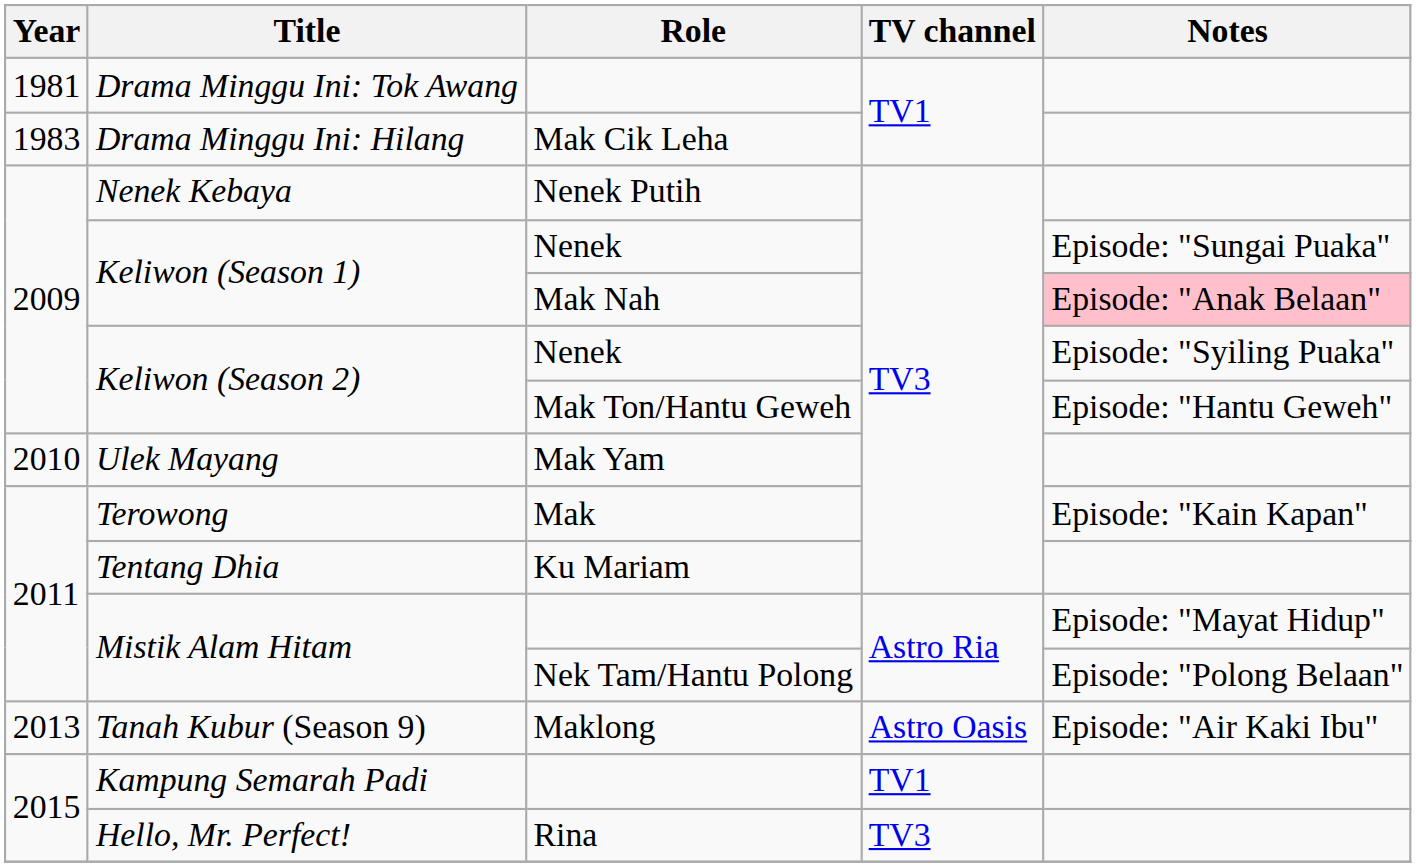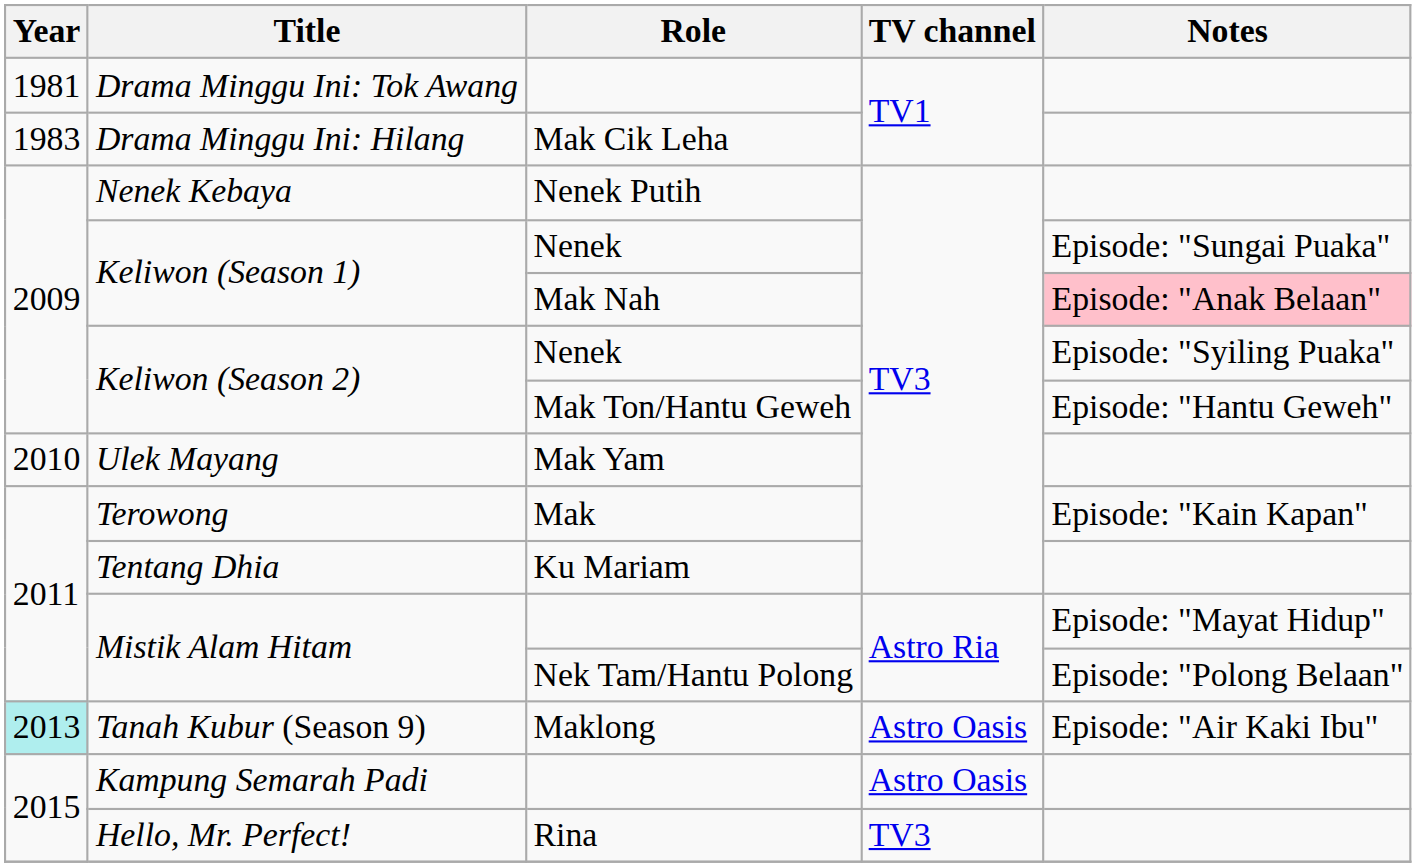 <table class="wikitable">
 <tr>
 <th>Year</th>
 <th>Title</th>
 <th>Role</th>
 <th>TV channel</th>
 <th>Notes</th>
 </tr>
 <tr>
 <td>1981</td>
 <td><em>Drama Minggu Ini: Tok Awang</em></td>
 <td></td>
 <td rowspan="2"><a href='#'>TV1</a></td>
 <td></td>
 </tr>
 <tr>
 <td>1983</td>
 <td><em>Drama Minggu Ini: Hilang</em></td>
 <td>Mak Cik Leha</td>
 <td></td>
 </tr>
 <tr>
 <td rowspan="5">2009</td>
 <td><em>Nenek Kebaya</em></td>
 <td>Nenek Putih</td>
 <td rowspan="8"><a href='#'>TV3</a></td>
 <td></td>
 </tr>
 <tr>
 <td rowspan="2"><em>Keliwon (Season 1)</em></td>
 <td>Nenek</td>
 <td>Episode: "Sungai Puaka"</td>
 </tr>
 <tr>
 <td>Mak Nah</td>
 <td style="background: pink;">Episode: "Anak Belaan"</td>
 </tr>
 <tr>
 <td rowspan="2"><em>Keliwon (Season 2)</em></td>
 <td>Nenek</td>
 <td>Episode: "Syiling Puaka"</td>
 </tr>
 <tr>
 <td>Mak Ton/Hantu Geweh</td>
 <td>Episode: "Hantu Geweh"</td>
 </tr>
 <tr>
 <td>2010</td>
 <td><em>Ulek Mayang</em></td>
 <td>Mak Yam</td>
 <td></td>
 </tr>
 <tr>
 <td rowspan="4">2011</td>
 <td><em>Terowong</em></td>
 <td>Mak</td>
 <td>Episode: "Kain Kapan"</td>
 </tr>
 <tr>
 <td><em>Tentang Dhia</em></td>
 <td>Ku Mariam</td>
 <td></td>
 </tr>
 <tr>
 <td rowspan="2"><em>Mistik Alam Hitam</em></td>
 <td></td>
 <td rowspan="2"><a href='#'>Astro Ria</a></td>
 <td>Episode: "Mayat Hidup"</td>
 </tr>
 <tr>
 <td>Nek Tam/Hantu Polong</td>
 <td>Episode: "Polong Belaan"</td>
 </tr>
 <tr>
-<td>2013</td>
+<td style="background: paleturquoise;">2013</td>
 <td><em>Tanah Kubur</em> (Season 9)</td>
 <td>Maklong</td>
 <td><a href='#'>Astro Oasis</a></td>
 <td>Episode: "Air Kaki Ibu"</td>
 </tr>
 <tr>
 <td rowspan="2">2015</td>
 <td><em>Kampung Semarah Padi</em></td>
 <td></td>
-<td><a href='#'>TV1</a></td>
+<td><a href='#'>Astro Oasis</a></td>
 <td></td>
 </tr>
 <tr>
 <td><em>Hello, Mr. Perfect!</em></td>
 <td>Rina</td>
 <td><a href='#'>TV3</a></td>
 <td></td>
 </tr>
 <tr>
 </tr>
 </table>
